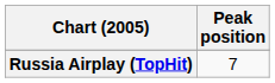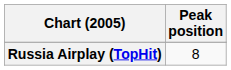 <table class="wikitable sortable plainrowheaders" style="text-align:center">
 <tr>
 <th scope="col">Chart (2005)</th>
 <th scope="col">Peak<br>position</th>
 </tr>
 <tr>
 </tr>
 <tr>
 </tr>
 <tr>
 </tr>
 <tr>
 <th scope="row">Russia Airplay (<a href='#'>TopHit</a>)</th>
-<td>7</td>
+<td>8</td>
 </tr>
 </table>
